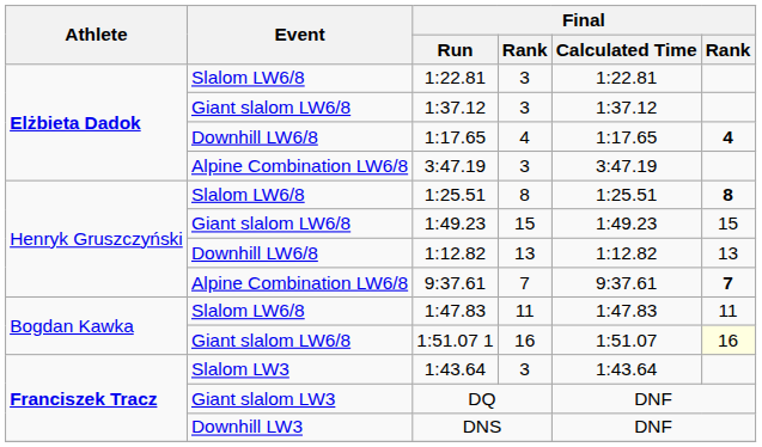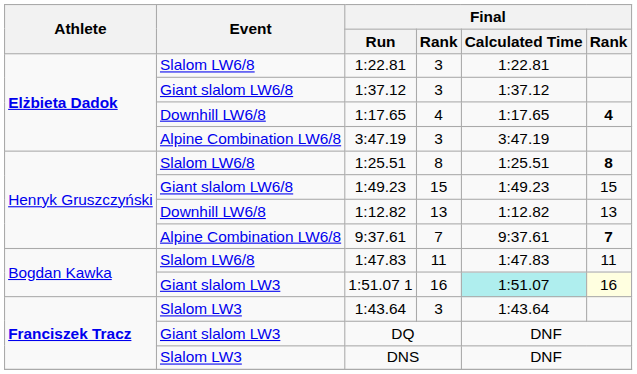 <table class="wikitable" style="font-size:90%">
 <tr>
 <th rowspan="2">Athlete</th>
 <th rowspan="2">Event</th>
 <th colspan="4">Final</th>
 </tr>
 <tr>
 <th>Run</th>
 <th>Rank</th>
 <th>Calculated Time</th>
 <th>Rank</th>
 </tr>
 <tr>
 <td rowspan=4><strong><a href='#'>Elżbieta Dadok</a></strong></td>
 <td><a href='#'>Slalom LW6/8</a></td>
 <td align="center">1:22.81</td>
 <td align="center">3</td>
 <td align="center">1:22.81</td>
 <td align="center"></td>
 </tr>
 <tr>
 <td><a href='#'>Giant slalom LW6/8</a></td>
 <td align="center">1:37.12</td>
 <td align="center">3</td>
 <td align="center">1:37.12</td>
 <td align="center"></td>
 </tr>
 <tr>
 <td><a href='#'>Downhill LW6/8</a></td>
 <td align="center">1:17.65</td>
 <td align="center">4</td>
 <td align="center">1:17.65</td>
 <td align="center"><strong>4</strong></td>
 </tr>
 <tr>
 <td><a href='#'>Alpine Combination LW6/8</a></td>
 <td align="center">3:47.19</td>
 <td align="center">3</td>
 <td align="center">3:47.19</td>
 <td align="center"></td>
 </tr>
 <tr>
 <td rowspan=4><a href='#'>Henryk Gruszczyński</a></td>
 <td><a href='#'>Slalom LW6/8</a></td>
 <td align="center">1:25.51</td>
 <td align="center">8</td>
 <td align="center">1:25.51</td>
 <td align="center"><strong>8</strong></td>
 </tr>
 <tr>
 <td><a href='#'>Giant slalom LW6/8</a></td>
 <td align="center">1:49.23</td>
 <td align="center">15</td>
 <td align="center">1:49.23</td>
 <td align="center">15</td>
 </tr>
 <tr>
 <td><a href='#'>Downhill LW6/8</a></td>
 <td align="center">1:12.82</td>
 <td align="center">13</td>
 <td align="center">1:12.82</td>
 <td align="center">13</td>
 </tr>
 <tr>
 <td><a href='#'>Alpine Combination LW6/8</a></td>
 <td align="center">9:37.61</td>
 <td align="center">7</td>
 <td align="center">9:37.61</td>
 <td align="center"><strong>7</strong></td>
 </tr>
 <tr>
 <td rowspan=2><a href='#'>Bogdan Kawka</a></td>
 <td><a href='#'>Slalom LW6/8</a></td>
 <td align="center">1:47.83</td>
 <td align="center">11</td>
 <td align="center">1:47.83</td>
 <td align="center">11</td>
 </tr>
 <tr>
-<td><a href='#'>Giant slalom LW6/8</a></td>
+<td><a href='#'>Giant slalom LW3</a></td>
 <td align="center">1:51.07	1</td>
 <td align="center">16</td>
-<td align="center">1:51.07</td>
+<td align="center" style="background: paleturquoise;">1:51.07</td>
 <td align="center" style="background: lightyellow;">16</td>
 </tr>
 <tr>
 <td rowspan=3><strong><a href='#'>Franciszek Tracz</a></strong></td>
 <td><a href='#'>Slalom LW3</a></td>
 <td align="center">1:43.64</td>
 <td align="center">3</td>
 <td align="center">1:43.64</td>
 <td align="center"></td>
 </tr>
 <tr>
 <td><a href='#'>Giant slalom LW3</a></td>
 <td align="center" colspan=2>DQ</td>
 <td align="center" colspan=2>DNF</td>
 </tr>
 <tr>
-<td><a href='#'>Downhill LW3</a></td>
+<td><a href='#'>Slalom LW3</a></td>
 <td align="center" colspan=2>DNS</td>
 <td align="center" colspan=2>DNF</td>
 </tr>
 <tr>
 </tr>
 </table>
